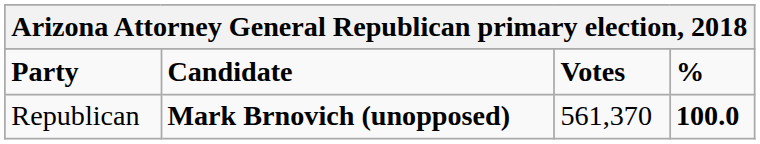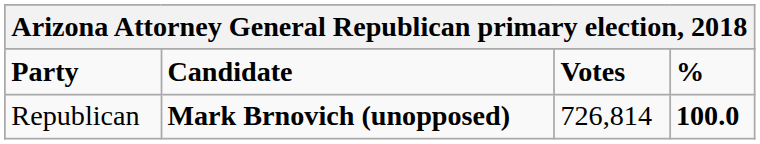 <table class="wikitable">
 <tr>
 <th colspan="4">Arizona Attorney General Republican primary election, 2018</th>
 </tr>
 <tr>
 <td><strong>Party</strong></td>
 <td><strong>Candidate</strong></td>
 <td><strong>Votes</strong></td>
 <td><strong>%</strong></td>
 </tr>
 <tr>
 <td>Republican</td>
 <td><strong>Mark Brnovich (unopposed)</strong></td>
-<td>561,370</td>
+<td>726,814</td>
 <td><strong>100.0</strong></td>
 </tr>
 </table>
